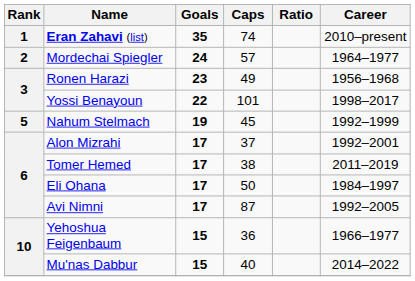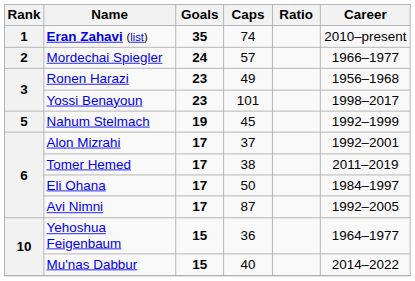 <table class="wikitable sortable" style="text-align:center">
 <tr>
 <th width=25>Rank</th>
 <th width=150>Name</th>
 <th width=50>Goals</th>
 <th width=50>Caps</th>
 <th width=50>Ratio</th>
 <th width=100>Career</th>
 </tr>
 <tr>
 <th>1</th>
 <td align=left><strong><a href='#'>Eran Zahavi</a></strong> <small>(<a href='#'>list</a>)</small></td>
 <td><strong>35</strong></td>
 <td>74</td>
 <td></td>
 <td>2010–present</td>
 </tr>
 <tr>
 <th>2</th>
 <td align=left><a href='#'>Mordechai Spiegler</a></td>
 <td><strong>24</strong></td>
 <td>57</td>
 <td></td>
-<td>1964–1977</td>
+<td>1966–1977</td>
 </tr>
 <tr>
 <th rowspan=2>3</th>
 <td align=left><a href='#'>Ronen Harazi</a></td>
 <td><strong>23</strong></td>
 <td>49</td>
 <td></td>
 <td>1956–1968</td>
 </tr>
 <tr>
 <td align=left><a href='#'>Yossi Benayoun</a></td>
-<td><strong>22</strong></td>
+<td><strong>23</strong></td>
 <td>101</td>
 <td></td>
 <td>1998–2017</td>
 </tr>
 <tr>
 <th>5</th>
 <td align=left><a href='#'>Nahum Stelmach</a></td>
 <td><strong>19</strong></td>
 <td>45</td>
 <td></td>
 <td>1992–1999</td>
 </tr>
 <tr>
 <th rowspan=4>6</th>
 <td align=left><a href='#'>Alon Mizrahi</a></td>
 <td><strong>17</strong></td>
 <td>37</td>
 <td></td>
 <td>1992–2001</td>
 </tr>
 <tr>
 <td align=left><a href='#'>Tomer Hemed</a></td>
 <td><strong>17</strong></td>
 <td>38</td>
 <td></td>
 <td>2011–2019</td>
 </tr>
 <tr>
 <td align=left><a href='#'>Eli Ohana</a></td>
 <td><strong>17</strong></td>
 <td>50</td>
 <td></td>
 <td>1984–1997</td>
 </tr>
 <tr>
 <td align=left><a href='#'>Avi Nimni</a></td>
 <td><strong>17</strong></td>
 <td>87</td>
 <td></td>
 <td>1992–2005</td>
 </tr>
 <tr>
 <th rowspan=2>10</th>
 <td align=left><a href='#'>Yehoshua Feigenbaum</a></td>
 <td><strong>15</strong></td>
 <td>36</td>
 <td></td>
-<td>1966–1977</td>
+<td>1964–1977</td>
 </tr>
 <tr>
 <td align=left><a href='#'>Mu'nas Dabbur</a></td>
 <td><strong>15</strong></td>
 <td>40</td>
 <td></td>
 <td>2014–2022</td>
 </tr>
 <tr>
 </tr>
 </table>
